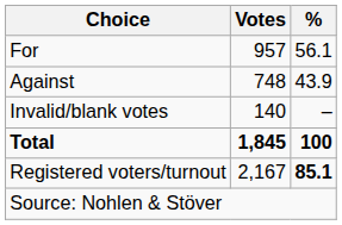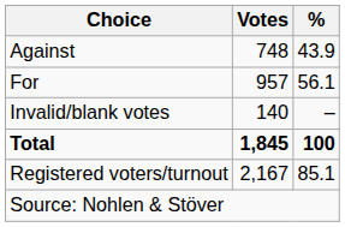 <table class=wikitable style=text-align:right>
 <tr>
 <th>Choice</th>
 <th>Votes</th>
 <th>%</th>
 </tr>
 <tr>
+<td align=left>Against</td>
+<td>748</td>
+<td>43.9</td>
+</tr>
+<tr>
 <td align=left>For</td>
 <td>957</td>
 <td>56.1</td>
-</tr>
-<tr>
-<td align=left>Against</td>
-<td>748</td>
-<td>43.9</td>
 </tr>
 <tr>
 <td align=left>Invalid/blank votes</td>
 <td>140</td>
 <td>–</td>
 </tr>
 <tr>
 <td align=left><strong>Total</strong></td>
 <td><strong>1,845</strong></td>
 <td><strong>100</strong></td>
 </tr>
 <tr>
 <td align=left>Registered voters/turnout</td>
 <td>2,167</td>
-<td><strong>85.1</strong></td>
+<td>85.1</td>
 </tr>
 <tr>
 <td align=left colspan=3>Source: Nohlen & Stöver</td>
 </tr>
 </table>
